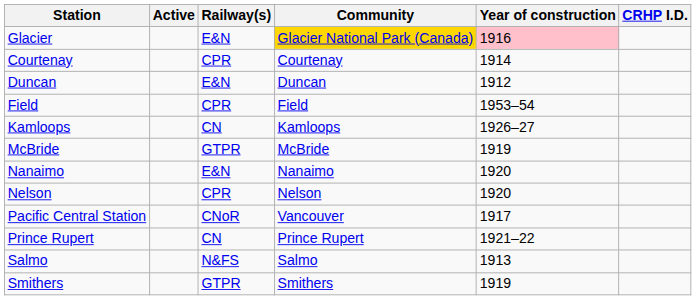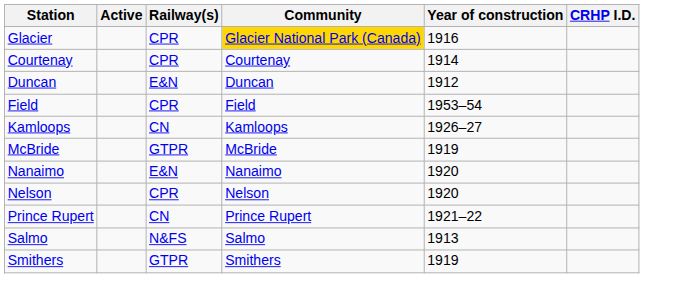 <table class="wikitable sortable">
 <tr>
 <th>Station</th>
 <th>Active</th>
 <th>Railway(s)</th>
 <th>Community</th>
 <th>Year of construction</th>
 <th><a href='#'>CRHP</a> I.D.</th>
 </tr>
 <tr>
 <td><a href='#'>Glacier</a></td>
 <td></td>
-<td><a href='#'>E&N</a></td>
+<td><a href='#'>CPR</a></td>
 <td style="background: gold;"><a href='#'>Glacier National Park (Canada)</a></td>
-<td style="background: pink;">1916</td>
+<td>1916</td>
 <td></td>
 </tr>
 <tr>
 <td><a href='#'>Courtenay</a></td>
 <td></td>
 <td><a href='#'>CPR</a></td>
 <td><a href='#'>Courtenay</a></td>
 <td>1914</td>
 <td></td>
 </tr>
 <tr>
 <td><a href='#'>Duncan</a></td>
 <td></td>
 <td><a href='#'>E&N</a></td>
 <td><a href='#'>Duncan</a></td>
 <td>1912</td>
 <td></td>
 </tr>
 <tr>
 <td><a href='#'>Field</a></td>
 <td></td>
 <td><a href='#'>CPR</a></td>
 <td><a href='#'>Field</a></td>
 <td>1953–54</td>
 <td></td>
 </tr>
 <tr>
 <td><a href='#'>Kamloops</a></td>
 <td></td>
 <td><a href='#'>CN</a></td>
 <td><a href='#'>Kamloops</a></td>
 <td>1926–27</td>
 <td></td>
 </tr>
 <tr>
 <td><a href='#'>McBride</a></td>
 <td></td>
 <td><a href='#'>GTPR</a></td>
 <td><a href='#'>McBride</a></td>
 <td>1919</td>
 <td></td>
 </tr>
 <tr>
 <td><a href='#'>Nanaimo</a></td>
 <td></td>
 <td><a href='#'>E&N</a></td>
 <td><a href='#'>Nanaimo</a></td>
 <td>1920</td>
 <td></td>
 </tr>
 <tr>
 <td><a href='#'>Nelson</a></td>
 <td></td>
 <td><a href='#'>CPR</a></td>
 <td><a href='#'>Nelson</a></td>
 <td>1920</td>
 <td></td>
 </tr>
 <tr>
-<td><a href='#'>Pacific Central Station</a></td>
-<td></td>
-<td><a href='#'>CNoR</a></td>
-<td><a href='#'>Vancouver</a></td>
-<td>1917</td>
-<td></td>
-</tr>
-<tr>
 <td><a href='#'>Prince Rupert</a></td>
 <td></td>
 <td><a href='#'>CN</a></td>
 <td><a href='#'>Prince Rupert</a></td>
 <td>1921–22</td>
 <td></td>
 </tr>
 <tr>
 <td><a href='#'>Salmo</a></td>
 <td></td>
 <td><a href='#'>N&FS</a></td>
 <td><a href='#'>Salmo</a></td>
 <td>1913</td>
 <td></td>
 </tr>
 <tr>
 <td><a href='#'>Smithers</a></td>
 <td></td>
 <td><a href='#'>GTPR</a></td>
 <td><a href='#'>Smithers</a></td>
 <td>1919</td>
 <td></td>
 </tr>
 </table>
